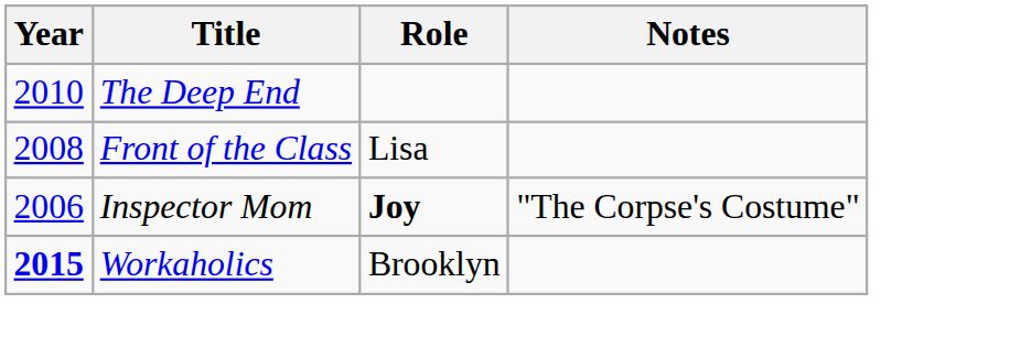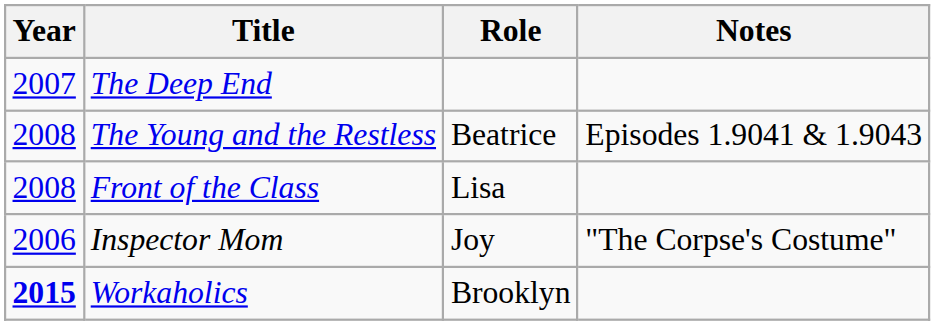 <table class="wikitable" style="font-size: 90%;">
 <tr>
 <th>Year</th>
 <th>Title</th>
 <th>Role</th>
 <th>Notes</th>
 </tr>
 <tr>
-<td><a href='#'>2010</a></td>
+<td><a href='#'>2007</a></td>
 <td><em><a href='#'>The Deep End</a></em></td>
 <td></td>
 <td></td>
+</tr>
+<tr>
+<td><a href='#'>2008</a></td>
+<td><em><a href='#'>The Young and the Restless</a></em></td>
+<td>Beatrice</td>
+<td>Episodes 1.9041 & 1.9043</td>
 </tr>
 <tr>
 <td><a href='#'>2008</a></td>
 <td><em><a href='#'>Front of the Class</a></em></td>
 <td>Lisa</td>
 <td></td>
 </tr>
 <tr>
 <td><a href='#'>2006</a></td>
 <td><em>Inspector Mom</em></td>
-<td><strong>Joy</strong></td>
+<td>Joy</td>
 <td>"The Corpse's Costume"</td>
 </tr>
 <tr>
 <td><strong><a href='#'>2015</a></strong></td>
 <td><em><a href='#'>Workaholics</a></em></td>
 <td>Brooklyn</td>
 <td></td>
 </tr>
 </table>
